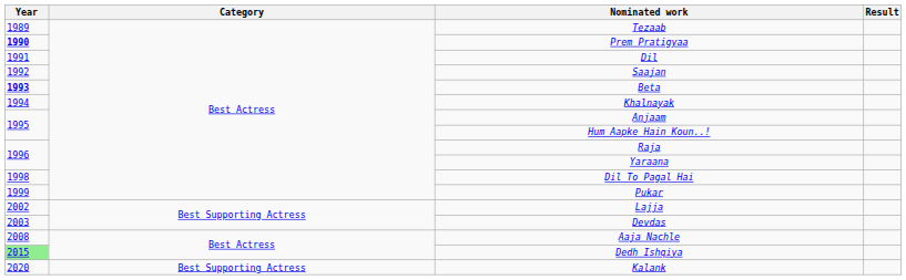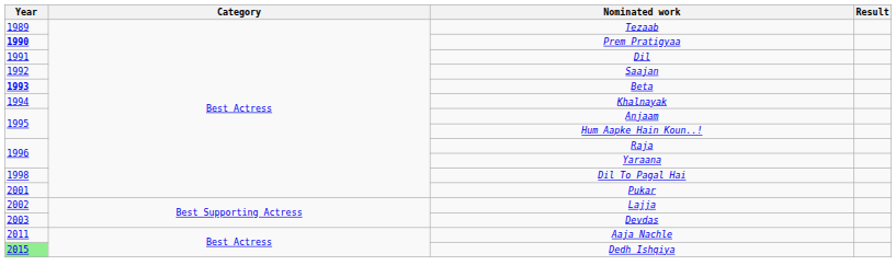 <table class="wikitable sortable plainrowheaders" style="width:100%;">
 <tr>
 <th scope="col" style="width:5%;">Year</th>
 <th scope="col" style="width:45%;">Category</th>
 <th scope="col" style="width:75%;">Nominated work</th>
 <th scope="col" style="width:20%;">Result</th>
 </tr>
 <tr>
 <td><a href='#'>1989</a></td>
 <td rowspan="12" style="text-align:center;"><a href='#'>Best Actress</a></td>
 <td style="text-align:center;"><em><a href='#'>Tezaab</a></em></td>
 <td></td>
 </tr>
 <tr>
 <td><strong><a href='#'>1990</a></strong></td>
 <td style="text-align:center;"><em><a href='#'>Prem Pratigyaa</a></em></td>
 <td></td>
 </tr>
 <tr>
 <td><a href='#'>1991</a></td>
 <td style="text-align:center;"><em><a href='#'>Dil</a></em></td>
 <td></td>
 </tr>
 <tr>
 <td><a href='#'>1992</a></td>
 <td style="text-align:center;"><em><a href='#'>Saajan</a></em></td>
 <td></td>
 </tr>
 <tr>
 <td><strong><a href='#'>1993</a></strong></td>
 <td style="text-align:center;"><em><a href='#'>Beta</a></em></td>
 <td></td>
 </tr>
 <tr>
 <td><a href='#'>1994</a></td>
 <td style="text-align:center;"><em><a href='#'>Khalnayak</a></em></td>
 <td></td>
 </tr>
 <tr>
 <td rowspan="2"><a href='#'>1995</a></td>
 <td style="text-align:center;"><em><a href='#'>Anjaam</a></em></td>
 <td></td>
 </tr>
 <tr>
 <td style="text-align:center;"><em><a href='#'>Hum Aapke Hain Koun..!</a></em></td>
 <td></td>
 </tr>
 <tr>
 <td rowspan="2"><a href='#'>1996</a></td>
 <td style="text-align:center;"><em><a href='#'>Raja</a></em></td>
 <td></td>
 </tr>
 <tr>
 <td style="text-align:center;"><a href='#'><em>Yaraana</em></a></td>
 <td></td>
 </tr>
 <tr>
 <td><a href='#'>1998</a></td>
 <td style="text-align:center;"><em><a href='#'>Dil To Pagal Hai</a></em></td>
 <td></td>
 </tr>
 <tr>
-<td><a href='#'>1999</a></td>
+<td><a href='#'>2001</a></td>
 <td style="text-align:center;"><em><a href='#'>Pukar</a></em></td>
 <td></td>
 </tr>
 <tr>
 <td><a href='#'>2002</a></td>
 <td rowspan="2" style="text-align:center;"><a href='#'>Best Supporting Actress</a></td>
 <td style="text-align:center;"><em><a href='#'>Lajja</a></em></td>
 <td></td>
 </tr>
 <tr>
 <td><a href='#'>2003</a></td>
 <td style="text-align:center;"><em><a href='#'>Devdas</a></em></td>
 <td></td>
 </tr>
 <tr>
-<td><a href='#'>2008</a></td>
+<td><a href='#'>2011</a></td>
 <td rowspan="2" style="text-align:center;"><a href='#'>Best Actress</a></td>
 <td style="text-align:center;"><em><a href='#'>Aaja Nachle</a></em></td>
 <td></td>
 </tr>
 <tr>
 <td style="background: lightgreen;"><a href='#'>2015</a></td>
 <td style="text-align:center;"><em><a href='#'>Dedh Ishqiya</a></em></td>
 <td></td>
 </tr>
-<tr>
-<td><a href='#'>2020</a></td>
-<td style="text-align:center;"><a href='#'>Best Supporting Actress</a></td>
-<td style="text-align:center;"><em><a href='#'>Kalank</a></em></td>
-<td></td>
-</tr>
 </table>
